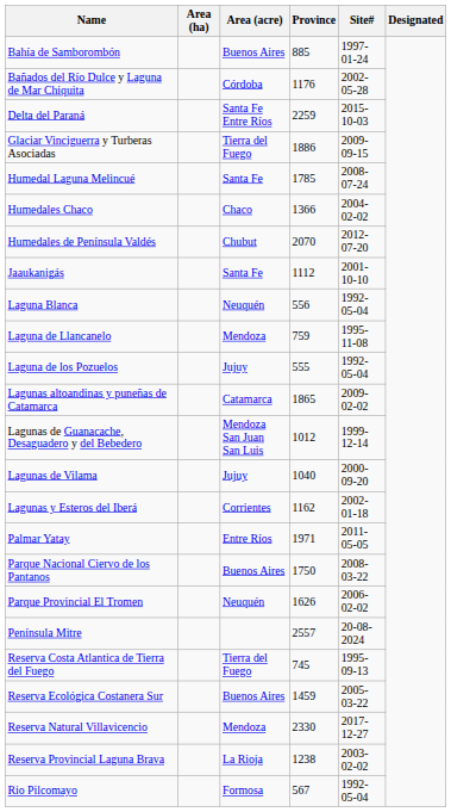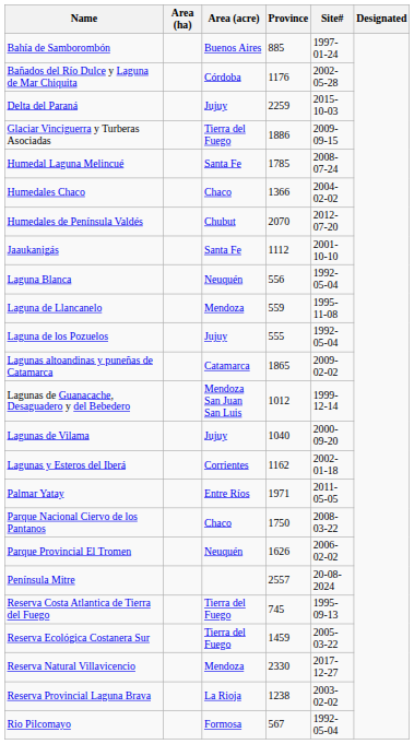 <table class="wikitable sortable sortable">
 <tr>
 <th scope="col" align=left>Name</th>
 <th scope="col">Area (ha)</th>
 <th scope="col">Area (acre)</th>
 <th scope="col">Province</th>
 <th scope="col">Site#</th>
 <th scope="col">Designated</th>
 </tr>
 <tr ---->
 <td><a href='#'>Bahía de Samborombón</a></td>
 <td></td>
 <td><a href='#'>Buenos Aires</a></td>
 <td>885</td>
 <td>1997-01-24</td>
 </tr>
 <tr ---->
 <td><a href='#'>Bañados del Río Dulce</a> y <a href='#'>Laguna de Mar Chiquita</a></td>
 <td></td>
 <td><a href='#'>Córdoba</a></td>
 <td>1176</td>
 <td>2002-05-28</td>
 </tr>
 <tr ---->
 <td><a href='#'>Delta del Paraná</a></td>
 <td></td>
-<td><a href='#'>Santa Fe</a><br><a href='#'>Entre Ríos</a></td>
+<td><a href='#'>Jujuy</a></td>
 <td>2259</td>
 <td>2015-10-03</td>
 </tr>
 <tr ---->
 <td><a href='#'>Glaciar Vinciguerra</a> y Turberas Asociadas</td>
 <td></td>
 <td><a href='#'>Tierra del Fuego</a></td>
 <td>1886</td>
 <td>2009-09-15</td>
 </tr>
 <tr ---->
 <td><a href='#'>Humedal Laguna Melincué</a></td>
 <td></td>
 <td><a href='#'>Santa Fe</a></td>
 <td>1785</td>
 <td>2008-07-24</td>
 </tr>
 <tr ---->
 <td><a href='#'>Humedales Chaco</a></td>
 <td></td>
 <td><a href='#'>Chaco</a></td>
 <td>1366</td>
 <td>2004-02-02</td>
 </tr>
 <tr ----->
 <td><a href='#'>Humedales de Península Valdés</a></td>
 <td></td>
 <td><a href='#'>Chubut</a></td>
 <td>2070</td>
 <td>2012-07-20</td>
 </tr>
 <tr ---->
 <td><a href='#'>Jaaukanigás</a></td>
 <td></td>
 <td><a href='#'>Santa Fe</a></td>
 <td>1112</td>
 <td>2001-10-10</td>
 </tr>
 <tr ---->
 <td><a href='#'>Laguna Blanca</a></td>
 <td></td>
 <td><a href='#'>Neuquén</a></td>
 <td>556</td>
 <td>1992-05-04</td>
 </tr>
 <tr ---->
 <td><a href='#'>Laguna de Llancanelo</a></td>
 <td></td>
 <td><a href='#'>Mendoza</a></td>
-<td>759</td>
+<td>559</td>
 <td>1995-11-08</td>
 </tr>
 <tr --->
 <td><a href='#'>Laguna de los Pozuelos</a></td>
 <td></td>
 <td><a href='#'>Jujuy</a></td>
 <td>555</td>
 <td>1992-05-04</td>
 </tr>
 <tr ---->
 <td><a href='#'>Lagunas altoandinas y puneñas de Catamarca</a></td>
 <td></td>
 <td><a href='#'>Catamarca</a></td>
 <td>1865</td>
 <td>2009-02-02</td>
 </tr>
 <tr ---->
 <td>Lagunas de <a href='#'>Guanacache</a>, <a href='#'>Desaguadero</a> y <a href='#'>del Bebedero</a></td>
 <td></td>
 <td><a href='#'>Mendoza</a><br><a href='#'>San Juan</a><br><a href='#'>San Luis</a></td>
 <td>1012</td>
 <td>1999-12-14</td>
 </tr>
 <tr ---->
 <td><a href='#'>Lagunas de Vilama</a></td>
 <td></td>
 <td><a href='#'>Jujuy</a></td>
 <td>1040</td>
 <td>2000-09-20</td>
 </tr>
 <tr ---->
 <td><a href='#'>Lagunas y Esteros del Iberá</a></td>
 <td></td>
 <td><a href='#'>Corrientes</a></td>
 <td>1162</td>
 <td>2002-01-18</td>
 </tr>
 <tr ---->
 <td><a href='#'>Palmar Yatay</a></td>
 <td></td>
 <td><a href='#'>Entre Ríos</a></td>
 <td>1971</td>
 <td>2011-05-05</td>
 </tr>
 <tr ---->
 <td><a href='#'>Parque Nacional Ciervo de los Pantanos</a></td>
 <td></td>
-<td><a href='#'>Buenos Aires</a></td>
+<td><a href='#'>Chaco</a></td>
 <td>1750</td>
 <td>2008-03-22</td>
 </tr>
 <tr ---->
 <td><a href='#'>Parque Provincial El Tromen</a></td>
 <td></td>
 <td><a href='#'>Neuquén</a></td>
 <td>1626</td>
 <td>2006-02-02</td>
 </tr>
 <tr ---->
 <td><a href='#'>Península Mitre</a></td>
 <td></td>
 <td></td>
 <td>2557</td>
 <td>20-08-2024</td>
 </tr>
 <tr ---->
 <td><a href='#'>Reserva Costa Atlantica de Tierra del Fuego</a></td>
 <td></td>
 <td><a href='#'>Tierra del Fuego</a></td>
 <td>745</td>
 <td>1995-09-13</td>
 </tr>
 <tr ---->
 <td><a href='#'>Reserva Ecológica Costanera Sur</a></td>
 <td></td>
-<td><a href='#'>Buenos Aires</a></td>
+<td><a href='#'>Tierra del Fuego</a></td>
 <td>1459</td>
 <td>2005-03-22</td>
 </tr>
 <tr ---->
 <td><a href='#'>Reserva Natural Villavicencio</a></td>
 <td></td>
 <td><a href='#'>Mendoza</a></td>
 <td>2330</td>
 <td>2017-12-27</td>
 </tr>
 <tr ---->
 <td><a href='#'>Reserva Provincial Laguna Brava</a></td>
 <td></td>
 <td><a href='#'>La Rioja</a></td>
 <td>1238</td>
 <td>2003-02-02</td>
 </tr>
 <tr ---->
 <td><a href='#'>Rio Pilcomayo</a></td>
 <td></td>
 <td><a href='#'>Formosa</a></td>
 <td>567</td>
 <td>1992-05-04</td>
 </tr>
 </table>
